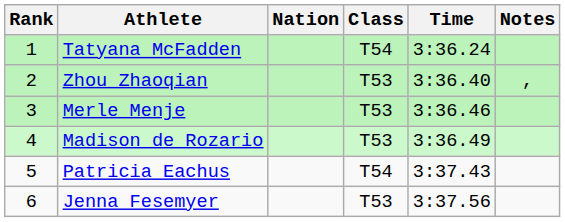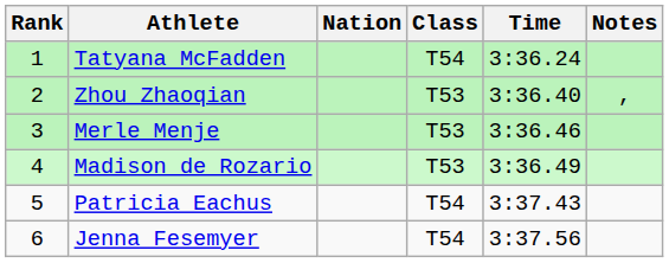 <table class="wikitable sortable" style="text-align:center">
 <tr>
 <th>Rank</th>
 <th>Athlete</th>
 <th>Nation</th>
 <th>Class</th>
 <th>Time</th>
 <th>Notes</th>
 </tr>
 <tr bgcolor=bbf3bb>
 <td>1</td>
 <td align=left><a href='#'>Tatyana McFadden</a></td>
 <td align=left></td>
 <td>T54</td>
 <td>3:36.24</td>
 <td></td>
 </tr>
 <tr bgcolor=bbf3bb>
 <td>2</td>
 <td align=left><a href='#'>Zhou Zhaoqian</a></td>
 <td align=left></td>
 <td>T53</td>
 <td>3:36.40</td>
 <td>, </td>
 </tr>
 <tr bgcolor=bbf3bb>
 <td>3</td>
 <td align=left><a href='#'>Merle Menje</a></td>
 <td align=left></td>
 <td>T53</td>
 <td>3:36.46</td>
 <td></td>
 </tr>
 <tr bgcolor=ccf9cc>
 <td>4</td>
 <td align=left><a href='#'>Madison de Rozario</a></td>
 <td align=left></td>
 <td>T53</td>
 <td>3:36.49</td>
 <td></td>
 </tr>
 <tr>
 <td>5</td>
 <td align=left><a href='#'>Patricia Eachus</a></td>
 <td align=left></td>
 <td>T54</td>
 <td>3:37.43</td>
 <td></td>
 </tr>
 <tr>
 <td>6</td>
 <td align=left><a href='#'>Jenna Fesemyer</a></td>
 <td align=left></td>
-<td>T53</td>
+<td>T54</td>
 <td>3:37.56</td>
 <td></td>
 </tr>
 </table>
